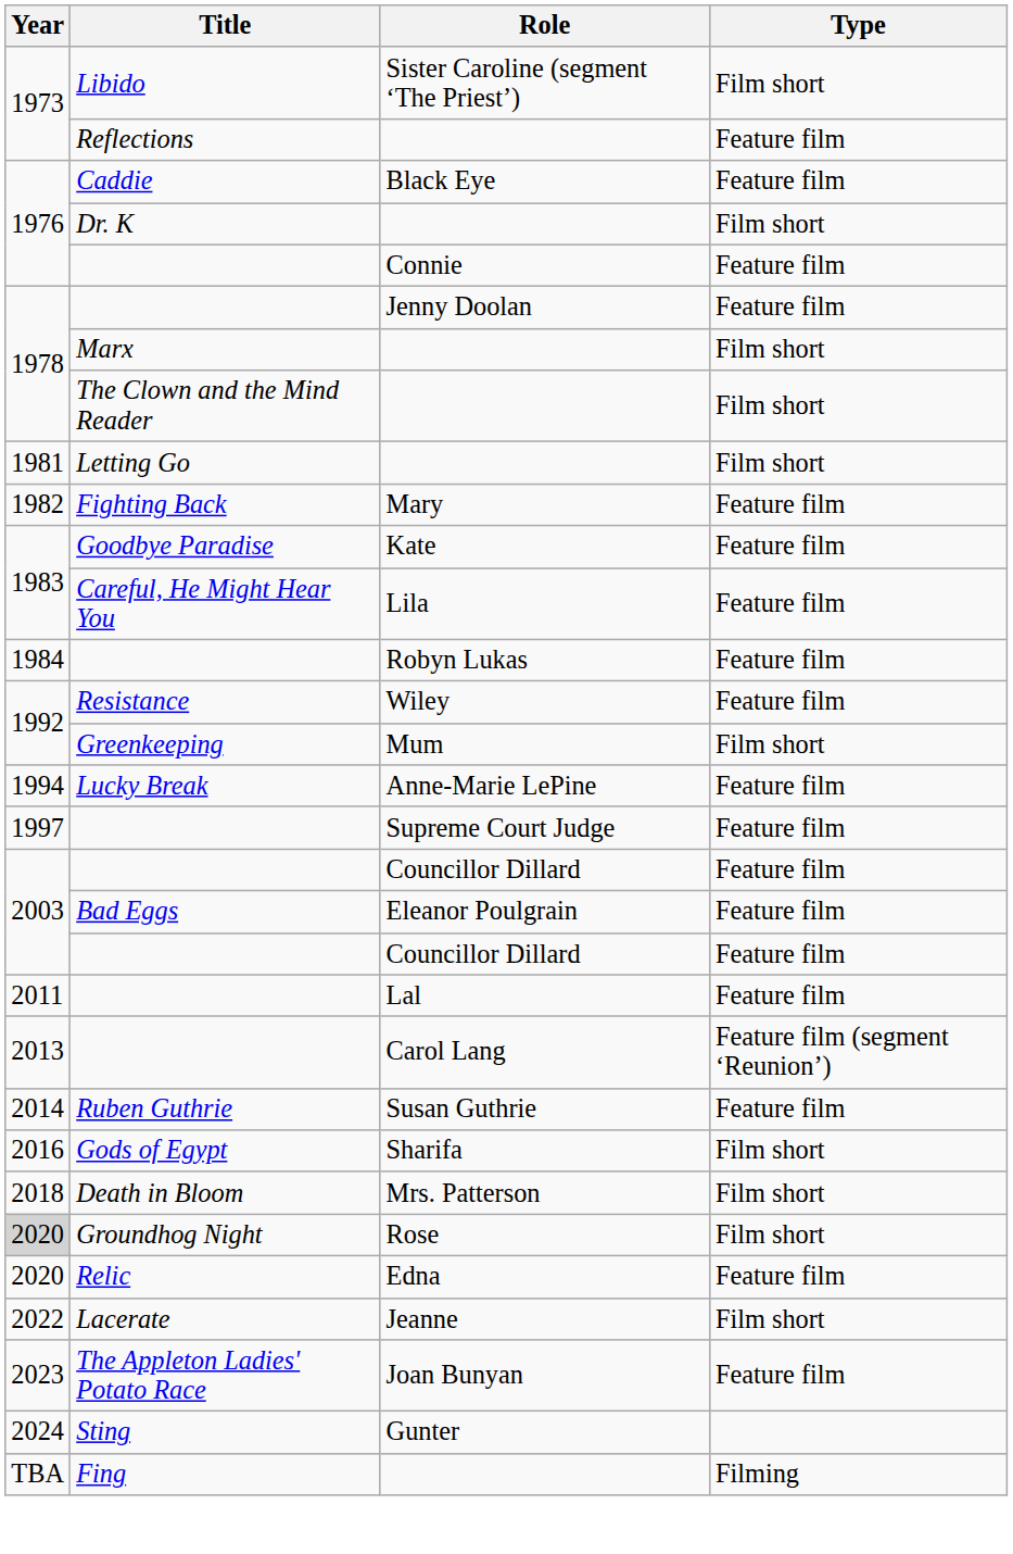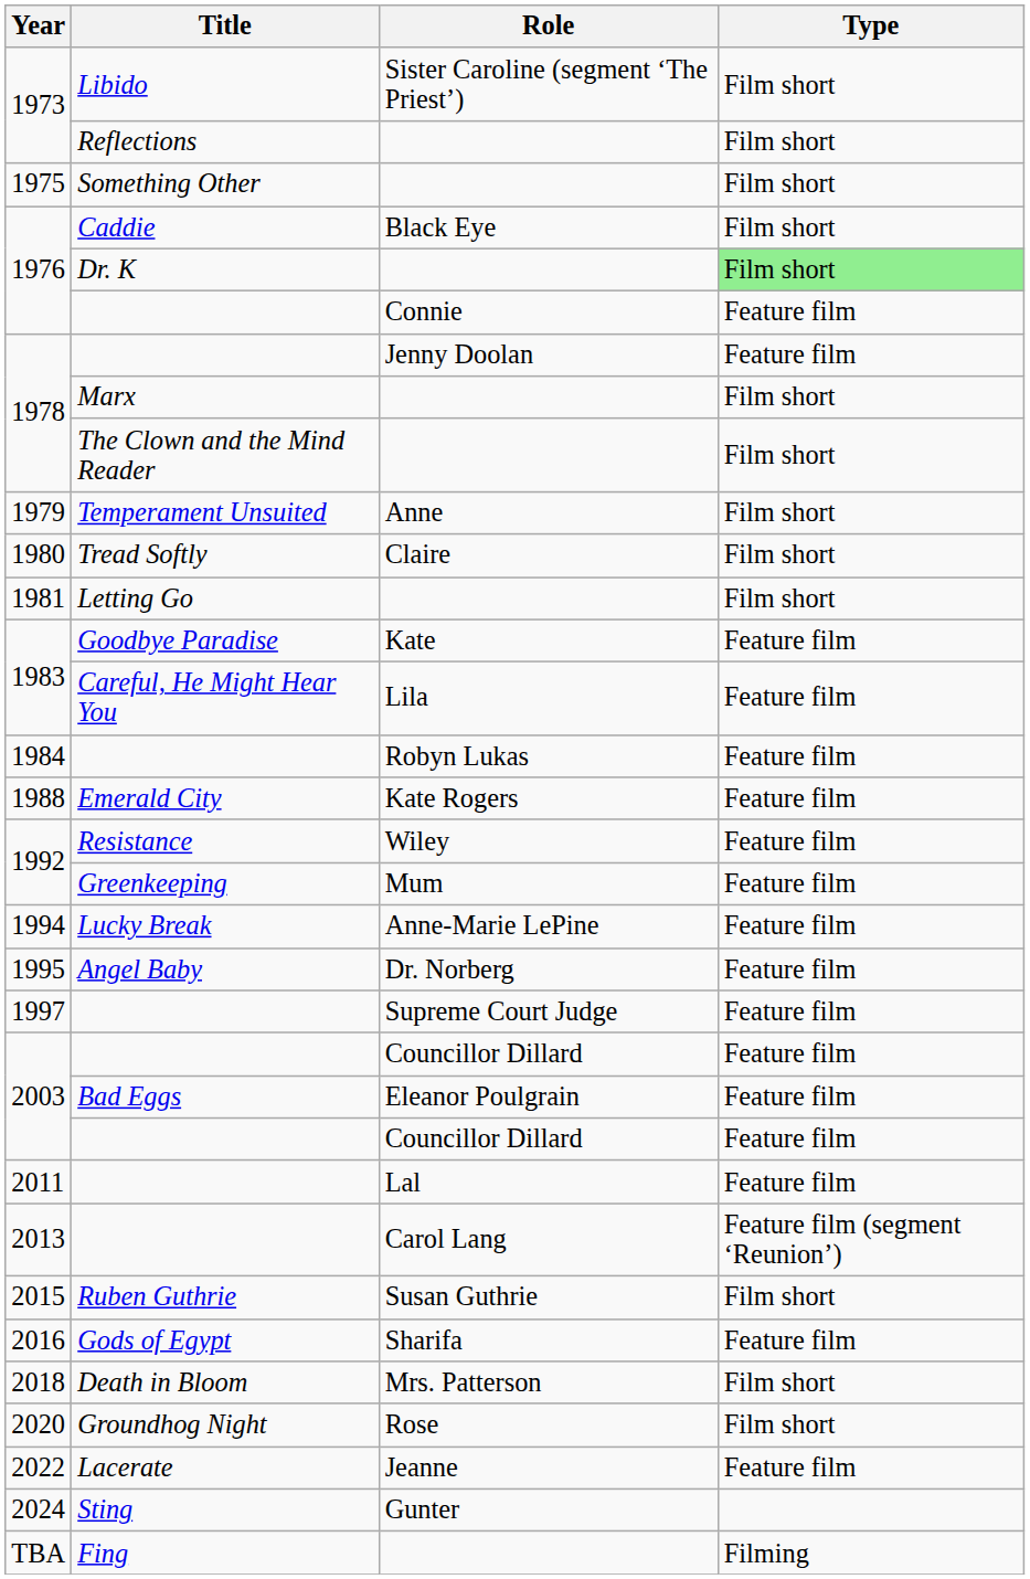 <table class="wikitable sortable">
 <tr>
 <th>Year</th>
 <th>Title</th>
 <th>Role</th>
 <th class="unsortable">Type</th>
 </tr>
 <tr>
 <td rowspan=2>1973</td>
 <td><em><a href='#'>Libido</a></em></td>
 <td>Sister Caroline (segment ‘The Priest’)</td>
 <td>Film short</td>
 </tr>
 <tr>
 <td><em>Reflections</em></td>
 <td></td>
-<td>Feature film</td>
+<td>Film short</td>
+</tr>
+<tr>
+<td>1975</td>
+<td><em>Something Other</em></td>
+<td></td>
+<td>Film short</td>
 </tr>
 <tr>
 <td rowspan=3>1976</td>
 <td><em><a href='#'>Caddie</a></em></td>
 <td>Black Eye</td>
-<td>Feature film</td>
+<td>Film short</td>
 </tr>
 <tr>
 <td><em>Dr. K</em></td>
 <td></td>
-<td>Film short</td>
+<td style="background: lightgreen;">Film short</td>
 </tr>
 <tr>
 <td><em></em></td>
 <td>Connie</td>
 <td>Feature film</td>
 </tr>
 <tr>
 <td rowspan=3>1978</td>
 <td><em></em></td>
 <td>Jenny Doolan</td>
 <td>Feature film</td>
 </tr>
 <tr>
 <td><em>Marx</em></td>
 <td></td>
 <td>Film short</td>
 </tr>
 <tr>
 <td><em>The Clown and the Mind Reader</em></td>
 <td></td>
 <td>Film short</td>
 </tr>
 <tr>
+<td>1979</td>
+<td><em><a href='#'>Temperament Unsuited</a></em></td>
+<td>Anne</td>
+<td>Film short</td>
+</tr>
+<tr>
+<td>1980</td>
+<td><em>Tread Softly</em></td>
+<td>Claire</td>
+<td>Film short</td>
+</tr>
+<tr>
 <td>1981</td>
 <td><em>Letting Go</em></td>
 <td></td>
 <td>Film short</td>
-</tr>
-<tr>
-<td>1982</td>
-<td><em><a href='#'>Fighting Back</a></em></td>
-<td>Mary</td>
-<td>Feature film</td>
 </tr>
 <tr>
 <td rowspan=2>1983</td>
 <td><em><a href='#'>Goodbye Paradise</a></em></td>
 <td>Kate</td>
 <td>Feature film</td>
 </tr>
 <tr>
 <td><em><a href='#'>Careful, He Might Hear You</a></em></td>
 <td>Lila</td>
 <td>Feature film</td>
 </tr>
 <tr>
 <td>1984</td>
 <td><em></em></td>
 <td>Robyn Lukas</td>
 <td>Feature film</td>
 </tr>
 <tr>
+<td>1988</td>
+<td><em><a href='#'>Emerald City</a></em></td>
+<td>Kate Rogers</td>
+<td>Feature film</td>
+</tr>
+<tr>
 <td rowspan=2>1992</td>
 <td><em><a href='#'>Resistance</a></em></td>
 <td>Wiley</td>
 <td>Feature film</td>
 </tr>
 <tr>
 <td><em><a href='#'>Greenkeeping</a></em></td>
 <td>Mum</td>
-<td>Film short</td>
+<td>Feature film</td>
 </tr>
 <tr>
 <td>1994</td>
 <td><em><a href='#'>Lucky Break</a></em></td>
 <td>Anne-Marie LePine</td>
+<td>Feature film</td>
+</tr>
+<tr>
+<td>1995</td>
+<td><em><a href='#'>Angel Baby</a></em></td>
+<td>Dr. Norberg</td>
 <td>Feature film</td>
 </tr>
 <tr>
 <td>1997</td>
 <td><em></em></td>
 <td>Supreme Court Judge</td>
 <td>Feature film</td>
 </tr>
 <tr>
 <td rowspan=3>2003</td>
 <td><em></em></td>
 <td>Councillor Dillard</td>
 <td>Feature film</td>
 </tr>
 <tr>
 <td><em><a href='#'>Bad Eggs</a></em></td>
 <td>Eleanor Poulgrain</td>
 <td>Feature film</td>
 </tr>
 <tr>
 <td><em></em></td>
 <td>Councillor Dillard</td>
 <td>Feature film</td>
 </tr>
 <tr>
 <td>2011</td>
 <td><em></em></td>
 <td>Lal</td>
 <td>Feature film</td>
 </tr>
 <tr>
 <td>2013</td>
 <td><em></em></td>
 <td>Carol Lang</td>
 <td>Feature film (segment ‘Reunion’)</td>
 </tr>
 <tr>
-<td>2014</td>
+<td>2015</td>
 <td><em><a href='#'>Ruben Guthrie</a></em></td>
 <td>Susan Guthrie</td>
-<td>Feature film</td>
+<td>Film short</td>
 </tr>
 <tr>
 <td>2016</td>
 <td><em><a href='#'>Gods of Egypt</a></em></td>
 <td>Sharifa</td>
-<td>Film short</td>
+<td>Feature film</td>
 </tr>
 <tr>
 <td>2018</td>
 <td><em>Death in Bloom</em></td>
 <td>Mrs. Patterson</td>
 <td>Film short</td>
 </tr>
 <tr>
-<td style="background: lightgrey;">2020</td>
+<td>2020</td>
 <td><em>Groundhog Night</em></td>
 <td>Rose</td>
 <td>Film short</td>
 </tr>
 <tr>
-<td>2020</td>
-<td><em><a href='#'>Relic</a></em></td>
-<td>Edna</td>
-<td>Feature film</td>
-</tr>
-<tr>
 <td>2022</td>
 <td><em>Lacerate</em></td>
 <td>Jeanne</td>
-<td>Film short</td>
-</tr>
-<tr>
-<td>2023</td>
-<td><em><a href='#'>The Appleton Ladies' Potato Race</a></em></td>
-<td>Joan Bunyan</td>
 <td>Feature film</td>
 </tr>
 <tr>
 <td>2024</td>
 <td><em><a href='#'>Sting</a></em></td>
 <td>Gunter</td>
 <td></td>
 </tr>
 <tr>
 <td>TBA</td>
 <td><em><a href='#'>Fing</a></em></td>
 <td></td>
 <td>Filming</td>
 </tr>
 </table>
